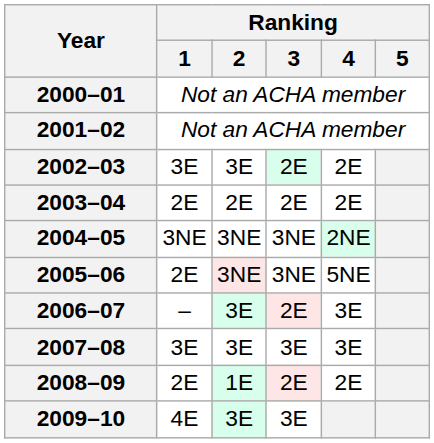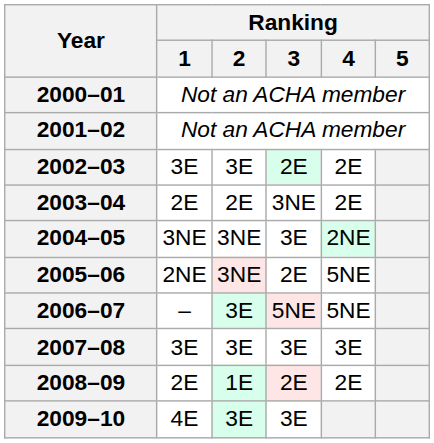 <table class="wikitable" style="white-space:nowrap;">
 <tr>
 <th scope="col" width="100" rowspan="2">Year</th>
 <th colspan="25">Ranking</th>
 </tr>
 <tr>
 <th scope="col" width="30">1</th>
 <th scope="col" width="30">2</th>
 <th scope="col" width="30">3</th>
 <th scope="col" width="30">4</th>
 <th scope="col" width="30">5</th>
 </tr>
 <tr style="text-align:center;">
 <th>2000–01</th>
 <td bgcolor=FFFFFF colspan="5"><em>Not an ACHA member</em></td>
 </tr>
 <tr style="text-align:center;">
 <th>2001–02</th>
 <td bgcolor=FFFFFF colspan="5"><em>Not an ACHA member</em></td>
 </tr>
 <tr style="text-align:center;">
 <th>2002–03</th>
 <td bgcolor=FFFFFF>3E</td>
 <td bgcolor=FFFFFF>3E</td>
 <td bgcolor=D8FFEB>2E</td>
 <td bgcolor=FFFFFF>2E</td>
 <td bgcolor=F2F2F2></td>
 </tr>
 <tr style="text-align:center;">
 <th>2003–04</th>
 <td bgcolor=FFFFFF>2E</td>
 <td bgcolor=FFFFFF>2E</td>
-<td bgcolor=FFFFFF>2E</td>
+<td bgcolor=FFFFFF>3NE</td>
 <td bgcolor=FFFFFF>2E</td>
 <td bgcolor=F2F2F2></td>
 </tr>
 <tr style="text-align:center;">
 <th>2004–05</th>
 <td bgcolor=FFFFFF>3NE</td>
 <td bgcolor=FFFFFF>3NE</td>
-<td bgcolor=FFFFFF>3NE</td>
+<td bgcolor=FFFFFF>3E</td>
 <td bgcolor=D8FFEB>2NE</td>
 <td bgcolor=F2F2F2></td>
 </tr>
 <tr style="text-align:center;">
 <th>2005–06</th>
+<td bgcolor=FFFFFF>2NE</td>
+<td bgcolor=FFE6E6>3NE</td>
 <td bgcolor=FFFFFF>2E</td>
-<td bgcolor=FFE6E6>3NE</td>
-<td bgcolor=FFFFFF>3NE</td>
 <td bgcolor=FFFFFF>5NE</td>
 <td bgcolor=F2F2F2></td>
 </tr>
 <tr style="text-align:center;">
 <th>2006–07</th>
 <td bgcolor=FFFFFF>–</td>
 <td bgcolor=D8FFEB>3E</td>
-<td bgcolor=FFE6E6>2E</td>
-<td bgcolor=FFFFFF>3E</td>
+<td bgcolor=FFE6E6>5NE</td>
+<td bgcolor=FFFFFF>5NE</td>
 <td bgcolor=F2F2F2></td>
 </tr>
 <tr style="text-align:center;">
 <th>2007–08</th>
 <td bgcolor=FFFFFF>3E</td>
 <td bgcolor=FFFFFF>3E</td>
 <td bgcolor=FFFFFF>3E</td>
 <td bgcolor=FFFFFF>3E</td>
 <td bgcolor=F2F2F2></td>
 </tr>
 <tr style="text-align:center;">
 <th>2008–09</th>
 <td bgcolor=FFFFFF>2E</td>
 <td bgcolor=D8FFEB>1E</td>
 <td bgcolor=FFE6E6>2E</td>
 <td bgcolor=FFFFFF>2E</td>
 <td bgcolor=F2F2F2></td>
 </tr>
 <tr style="text-align:center;">
 <th>2009–10</th>
 <td bgcolor=FFFFFF>4E</td>
 <td bgcolor=D8FFEB>3E</td>
 <td bgcolor=FFFFFF>3E</td>
 <td bgcolor=F2F2F2></td>
 <td bgcolor=F2F2F2></td>
 </tr>
 </table>
